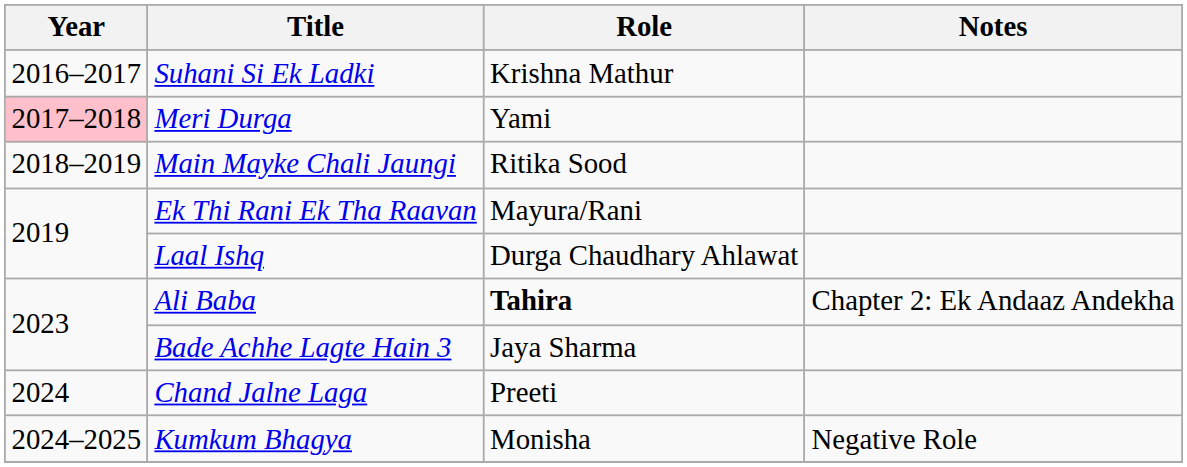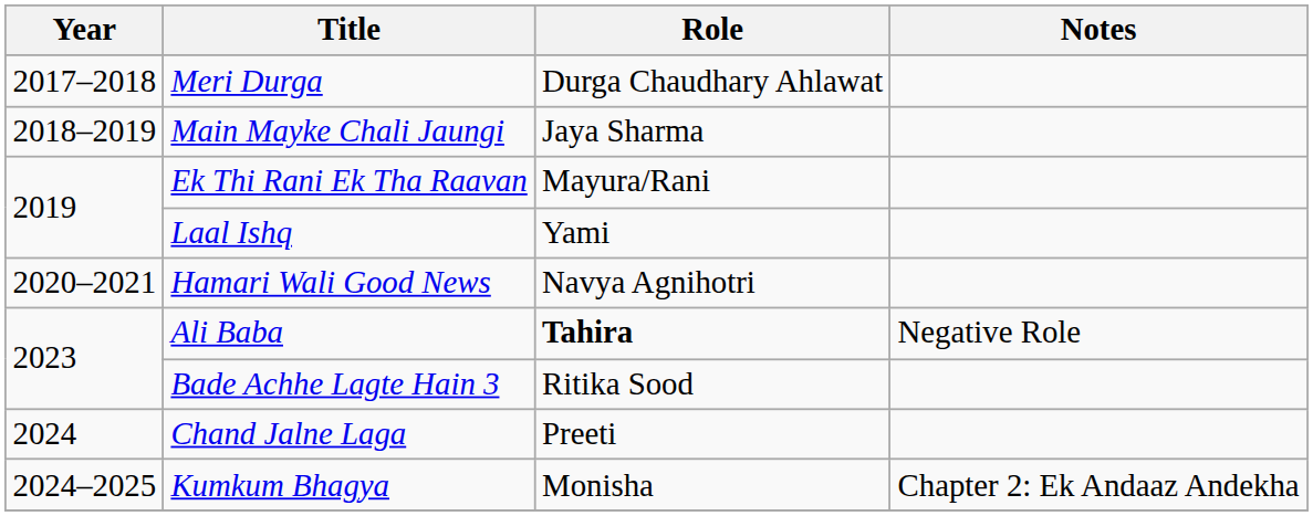 <table class="wikitable">
 <tr>
 <th>Year</th>
 <th>Title</th>
 <th>Role</th>
 <th>Notes</th>
 </tr>
 <tr>
-<td>2016–2017</td>
-<td><em><a href='#'>Suhani Si Ek Ladki</a></em></td>
-<td>Krishna Mathur</td>
-<td></td>
-</tr>
-<tr>
-<td style="background: pink;">2017–2018</td>
+<td>2017–2018</td>
 <td><em><a href='#'>Meri Durga</a></em></td>
-<td>Yami</td>
+<td>Durga Chaudhary Ahlawat</td>
 <td></td>
 </tr>
 <tr>
 <td>2018–2019</td>
 <td><em><a href='#'>Main Mayke Chali Jaungi</a></em></td>
-<td>Ritika Sood</td>
+<td>Jaya Sharma</td>
 <td></td>
 </tr>
 <tr>
 <td rowspan="2">2019</td>
 <td><em><a href='#'>Ek Thi Rani Ek Tha Raavan</a></em></td>
 <td>Mayura/Rani</td>
 <td></td>
 </tr>
 <tr>
 <td><em><a href='#'>Laal Ishq</a></em></td>
-<td>Durga Chaudhary Ahlawat</td>
+<td>Yami</td>
+<td></td>
+</tr>
+<tr>
+<td>2020–2021</td>
+<td><em><a href='#'>Hamari Wali Good News</a></em></td>
+<td>Navya Agnihotri</td>
 <td></td>
 </tr>
 <tr>
 <td rowspan="2">2023</td>
 <td><em><a href='#'>Ali Baba</a></em></td>
 <td><strong>Tahira</strong></td>
-<td>Chapter 2: Ek Andaaz Andekha</td>
+<td>Negative Role</td>
 </tr>
 <tr>
 <td><em><a href='#'>Bade Achhe Lagte Hain 3</a></em></td>
-<td>Jaya Sharma</td>
+<td>Ritika Sood</td>
 <td></td>
 </tr>
 <tr>
 <td>2024</td>
 <td><em><a href='#'>Chand Jalne Laga</a></em></td>
 <td>Preeti</td>
 <td></td>
 </tr>
 <tr>
 <td>2024–2025</td>
 <td><em><a href='#'>Kumkum Bhagya</a></em></td>
 <td>Monisha</td>
-<td>Negative Role</td>
+<td>Chapter 2: Ek Andaaz Andekha</td>
 </tr>
 <tr>
 </tr>
 </table>
